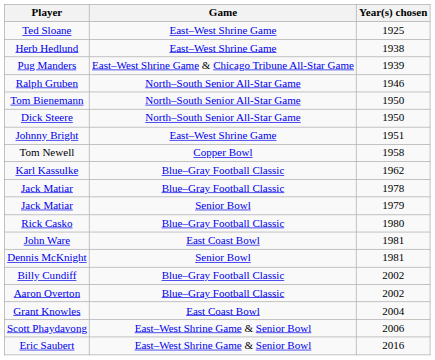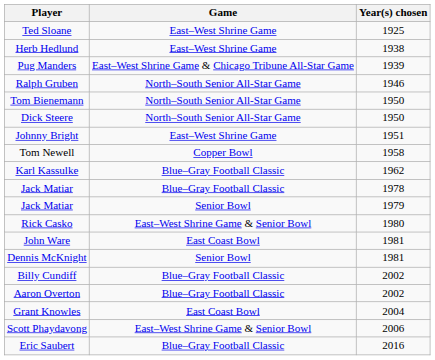 <table class="wikitable sortable sortable" style="text-align:center">
 <tr>
 <th>Player</th>
 <th>Game</th>
 <th>Year(s) chosen</th>
 </tr>
 <tr>
 <td><a href='#'>Ted Sloane</a></td>
 <td><a href='#'>East–West Shrine Game</a></td>
 <td>1925</td>
 </tr>
 <tr>
 <td><a href='#'>Herb Hedlund</a></td>
 <td><a href='#'>East–West Shrine Game</a></td>
 <td>1938</td>
 </tr>
 <tr>
 <td><a href='#'>Pug Manders</a></td>
 <td><a href='#'>East–West Shrine Game</a> & <a href='#'>Chicago Tribune All-Star Game</a></td>
 <td>1939</td>
 </tr>
 <tr>
 <td><a href='#'>Ralph Gruben</a></td>
 <td><a href='#'>North–South Senior All-Star Game</a></td>
 <td>1946</td>
 </tr>
 <tr>
 <td><a href='#'>Tom Bienemann</a></td>
 <td><a href='#'>North–South Senior All-Star Game</a></td>
 <td>1950</td>
 </tr>
 <tr>
 <td><a href='#'>Dick Steere</a></td>
 <td><a href='#'>North–South Senior All-Star Game</a></td>
 <td>1950</td>
 </tr>
 <tr>
 <td><a href='#'>Johnny Bright</a></td>
 <td><a href='#'>East–West Shrine Game</a></td>
 <td>1951</td>
 </tr>
 <tr>
 <td>Tom Newell</td>
 <td><a href='#'>Copper Bowl</a></td>
 <td>1958</td>
 </tr>
 <tr>
 <td><a href='#'>Karl Kassulke</a></td>
 <td><a href='#'>Blue–Gray Football Classic</a></td>
 <td>1962</td>
 </tr>
 <tr>
 <td><a href='#'>Jack Matiar</a></td>
 <td><a href='#'>Blue–Gray Football Classic</a></td>
 <td>1978</td>
 </tr>
 <tr>
 <td><a href='#'>Jack Matiar</a></td>
 <td><a href='#'>Senior Bowl</a></td>
 <td>1979</td>
 </tr>
 <tr>
 <td><a href='#'>Rick Casko</a></td>
-<td><a href='#'>Blue–Gray Football Classic</a></td>
+<td><a href='#'>East–West Shrine Game</a> & <a href='#'>Senior Bowl</a></td>
 <td>1980</td>
 </tr>
 <tr>
 <td><a href='#'>John Ware</a></td>
 <td><a href='#'>East Coast Bowl</a></td>
 <td>1981</td>
 </tr>
 <tr>
 <td><a href='#'>Dennis McKnight</a></td>
 <td><a href='#'>Senior Bowl</a></td>
 <td>1981</td>
 </tr>
 <tr>
 <td><a href='#'>Billy Cundiff</a></td>
 <td><a href='#'>Blue–Gray Football Classic</a></td>
 <td>2002</td>
 </tr>
 <tr>
 <td><a href='#'>Aaron Overton</a></td>
 <td><a href='#'>Blue–Gray Football Classic</a></td>
 <td>2002</td>
 </tr>
 <tr>
 <td><a href='#'>Grant Knowles</a></td>
 <td><a href='#'>East Coast Bowl</a></td>
 <td>2004</td>
 </tr>
 <tr>
 <td><a href='#'>Scott Phaydavong</a></td>
 <td><a href='#'>East–West Shrine Game</a> & <a href='#'>Senior Bowl</a></td>
 <td>2006</td>
 </tr>
 <tr>
 <td><a href='#'>Eric Saubert</a></td>
-<td><a href='#'>East–West Shrine Game</a> & <a href='#'>Senior Bowl</a></td>
+<td><a href='#'>Blue–Gray Football Classic</a></td>
 <td>2016</td>
 </tr>
 </table>
